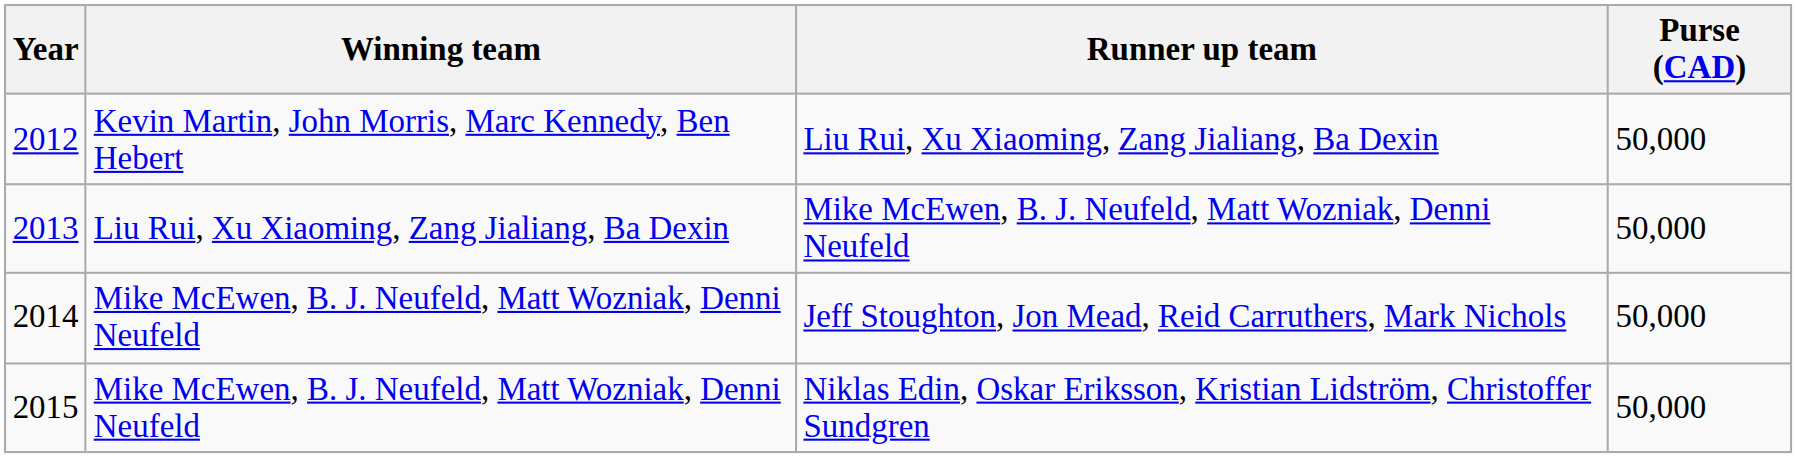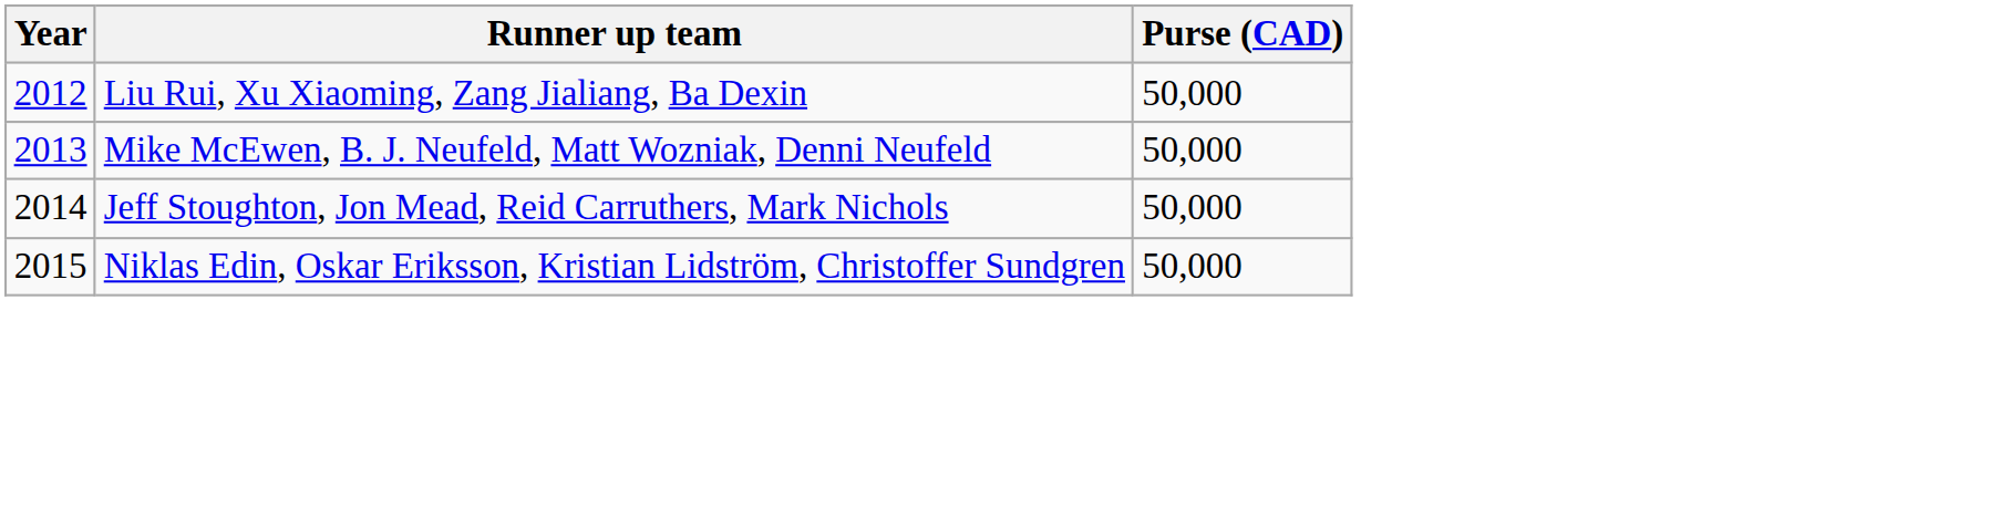 <table class="wikitable">
 <tr>
 <th>Year</th>
-<th>Winning team</th>
 <th>Runner up team</th>
 <th>Purse (<a href='#'>CAD</a>)</th>
 </tr>
 <tr>
 <td><a href='#'>2012</a></td>
-<td> <a href='#'>Kevin Martin</a>, <a href='#'>John Morris</a>, <a href='#'>Marc Kennedy</a>, <a href='#'>Ben Hebert</a></td>
 <td> <a href='#'>Liu Rui</a>, <a href='#'>Xu Xiaoming</a>, <a href='#'>Zang Jialiang</a>, <a href='#'>Ba Dexin</a></td>
 <td>50,000</td>
 </tr>
 <tr>
 <td><a href='#'>2013</a></td>
-<td> <a href='#'>Liu Rui</a>, <a href='#'>Xu Xiaoming</a>, <a href='#'>Zang Jialiang</a>, <a href='#'>Ba Dexin</a></td>
 <td> <a href='#'>Mike McEwen</a>, <a href='#'>B. J. Neufeld</a>, <a href='#'>Matt Wozniak</a>,  <a href='#'>Denni Neufeld</a></td>
 <td>50,000</td>
 </tr>
 <tr>
 <td>2014</td>
-<td> <a href='#'>Mike McEwen</a>, <a href='#'>B. J. Neufeld</a>, <a href='#'>Matt Wozniak</a>,  <a href='#'>Denni Neufeld</a></td>
 <td> <a href='#'>Jeff Stoughton</a>, <a href='#'>Jon Mead</a>, <a href='#'>Reid Carruthers</a>, <a href='#'>Mark Nichols</a></td>
 <td>50,000</td>
 </tr>
 <tr>
 <td>2015</td>
-<td> <a href='#'>Mike McEwen</a>, <a href='#'>B. J. Neufeld</a>, <a href='#'>Matt Wozniak</a>,  <a href='#'>Denni Neufeld</a></td>
 <td> <a href='#'>Niklas Edin</a>, <a href='#'>Oskar Eriksson</a>, <a href='#'>Kristian Lidström</a>, <a href='#'>Christoffer Sundgren</a></td>
 <td>50,000</td>
 </tr>
 </table>
